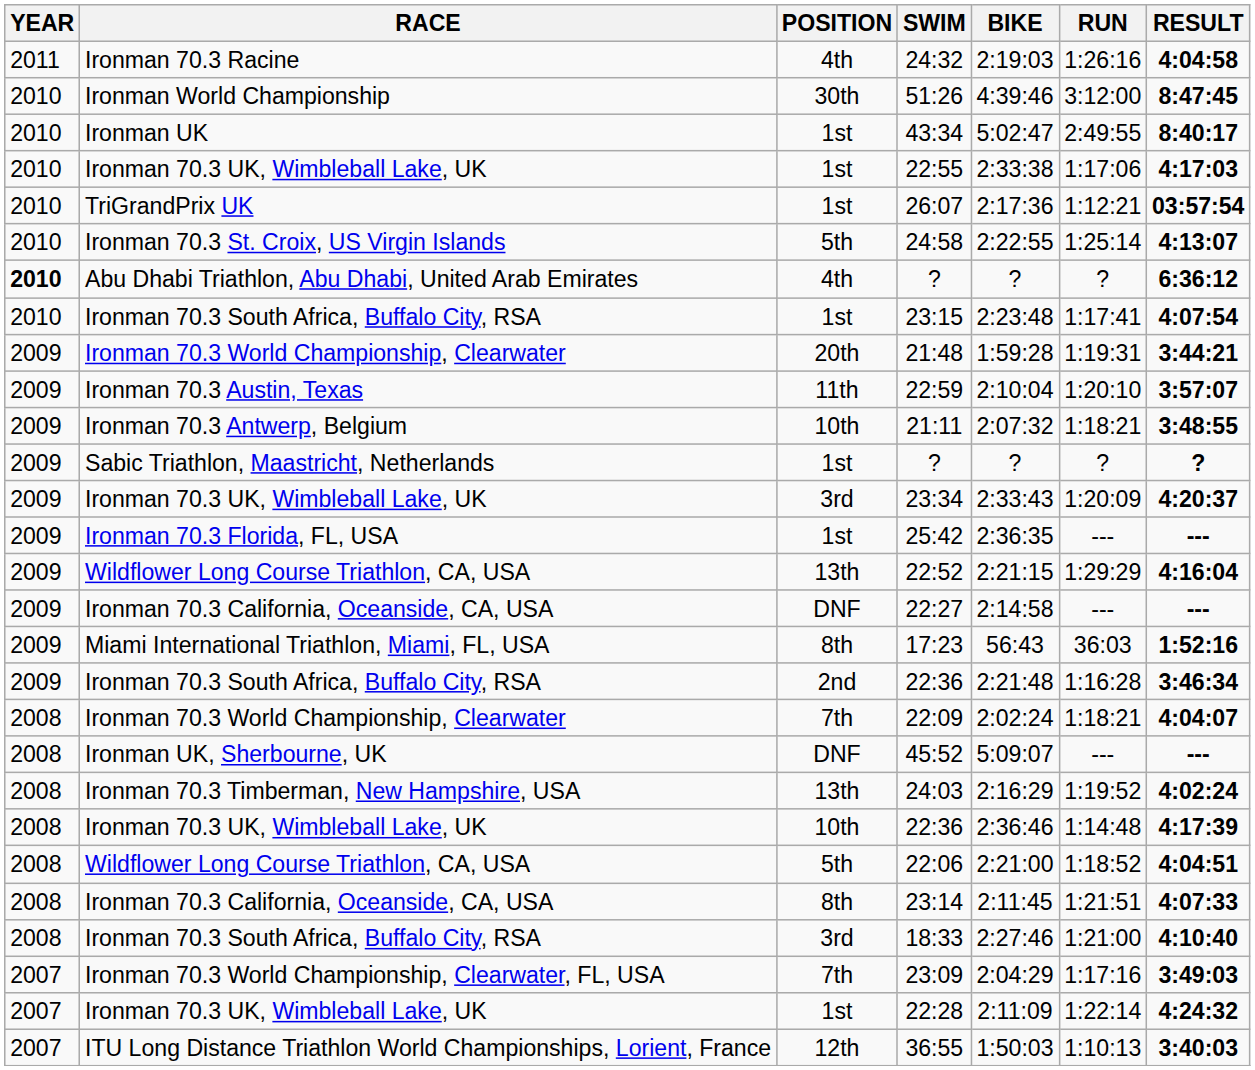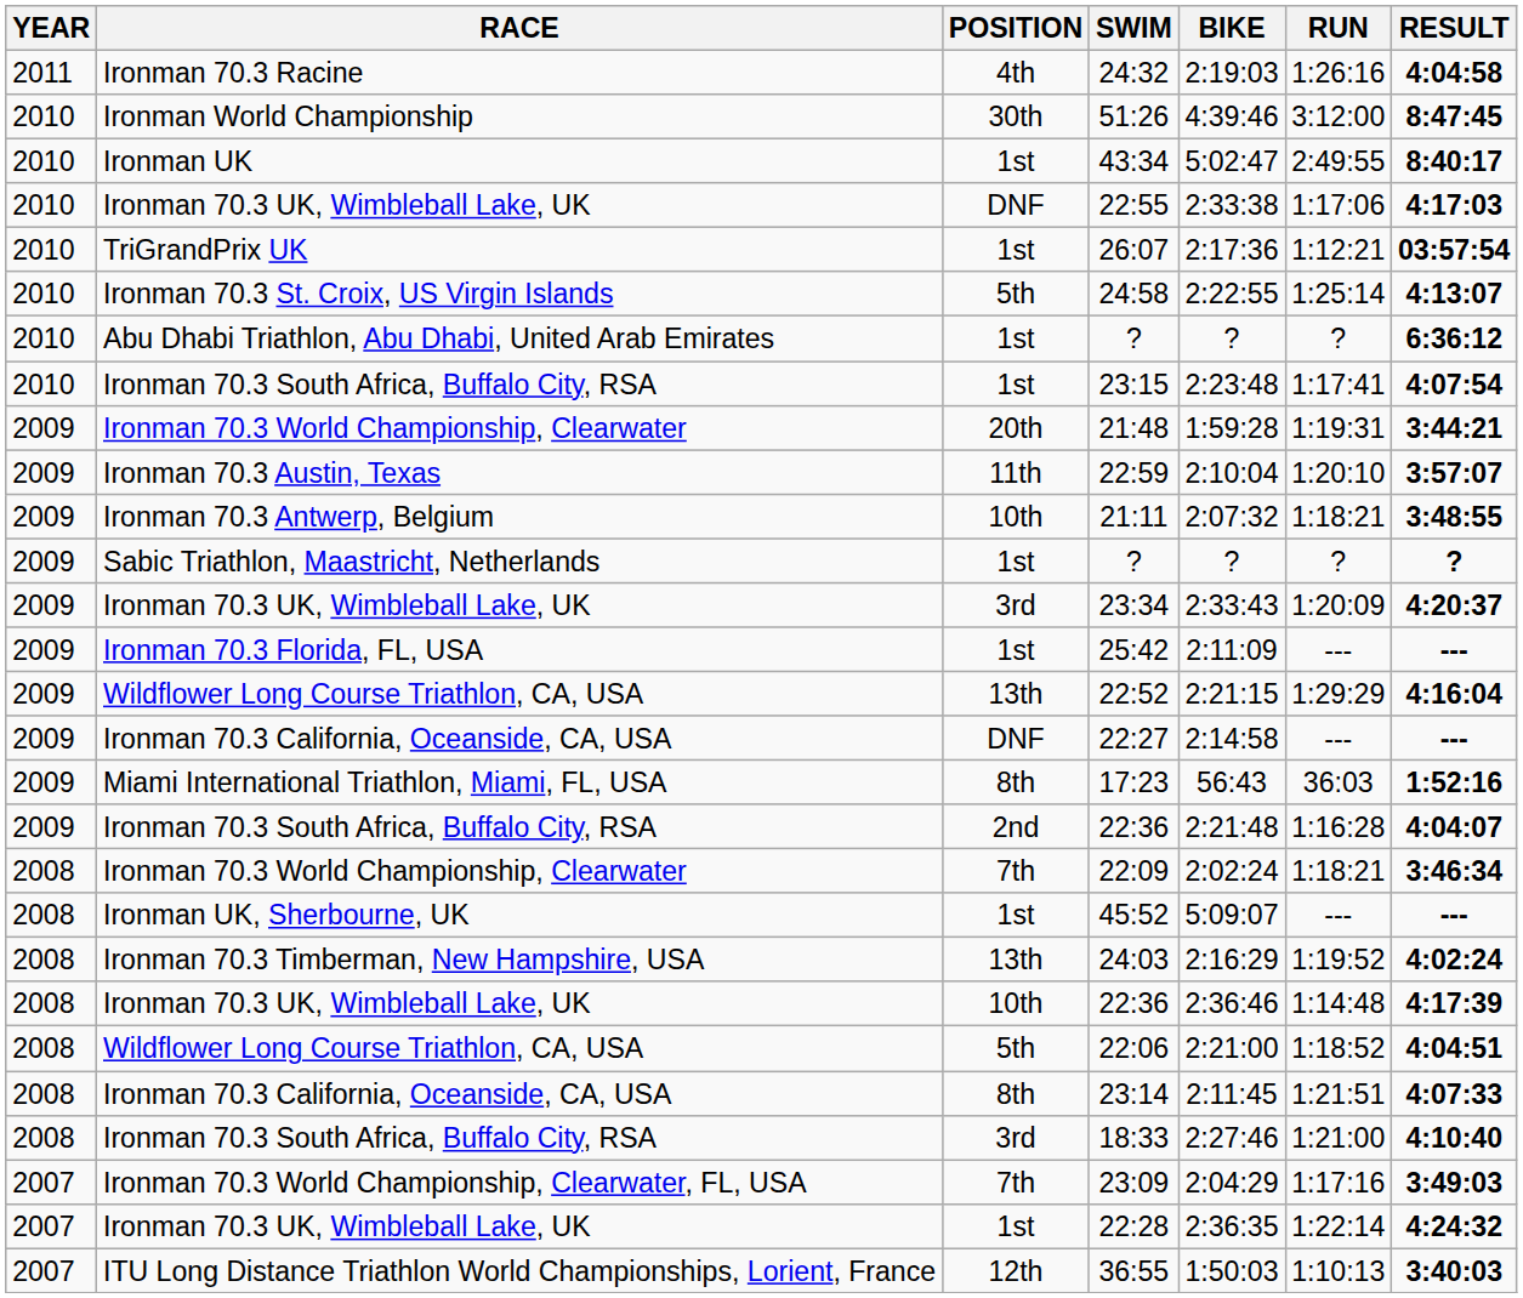 <table class="wikitable" style="border-collapse: collapse; font-size: 95%;">
 <tr>
 <th>YEAR</th>
 <th>RACE</th>
 <th>POSITION</th>
 <th>SWIM</th>
 <th>BIKE</th>
 <th>RUN</th>
 <th>RESULT</th>
 </tr>
 <tr>
 <td>2011</td>
 <td>Ironman 70.3 Racine</td>
 <td align="center">4th</td>
 <td align="center">24:32</td>
 <td align="center">2:19:03</td>
 <td align="center">1:26:16</td>
 <td align="center"><strong>4:04:58</strong></td>
 </tr>
 <tr>
 <td>2010</td>
 <td>Ironman World Championship</td>
 <td align="center">30th</td>
 <td align="center">51:26</td>
 <td align="center">4:39:46</td>
 <td align="center">3:12:00</td>
 <td align="center"><strong>8:47:45</strong></td>
 </tr>
 <tr>
 <td>2010</td>
 <td>Ironman UK</td>
 <td align="center">1st</td>
 <td align="center">43:34</td>
 <td align="center">5:02:47</td>
 <td align="center">2:49:55</td>
 <td align="center"><strong>8:40:17</strong></td>
 </tr>
 <tr>
 <td>2010</td>
 <td>Ironman 70.3 UK, <a href='#'>Wimbleball Lake</a>, UK</td>
-<td align="center">1st</td>
+<td align="center">DNF</td>
 <td align="center">22:55</td>
 <td align="center">2:33:38</td>
 <td align="center">1:17:06</td>
 <td align="center"><strong>4:17:03</strong></td>
 </tr>
 <tr>
 <td>2010</td>
 <td>TriGrandPrix <a href='#'>UK</a></td>
 <td align="center">1st</td>
 <td align="center">26:07</td>
 <td align="center">2:17:36</td>
 <td align="center">1:12:21</td>
 <td align="center"><strong>03:57:54</strong></td>
 </tr>
 <tr>
 <td>2010</td>
 <td>Ironman 70.3 <a href='#'>St. Croix</a>, <a href='#'>US Virgin Islands</a></td>
 <td align="center">5th</td>
 <td align="center">24:58</td>
 <td align="center">2:22:55</td>
 <td align="center">1:25:14</td>
 <td align="center"><strong>4:13:07</strong></td>
 </tr>
 <tr>
-<td><strong>2010</strong></td>
+<td>2010</td>
 <td>Abu Dhabi Triathlon, <a href='#'>Abu Dhabi</a>, United Arab Emirates</td>
-<td align="center">4th</td>
+<td align="center">1st</td>
 <td align="center">?</td>
 <td align="center">?</td>
 <td align="center">?</td>
 <td align="center"><strong>6:36:12</strong></td>
 </tr>
 <tr>
 <td>2010</td>
 <td>Ironman 70.3 South Africa, <a href='#'>Buffalo City</a>, RSA</td>
 <td align="center">1st</td>
 <td align="center">23:15</td>
 <td align="center">2:23:48</td>
 <td align="center">1:17:41</td>
 <td align="center"><strong>4:07:54</strong></td>
 </tr>
 <tr>
 <td>2009</td>
 <td><a href='#'>Ironman 70.3 World Championship</a>, <a href='#'>Clearwater</a></td>
 <td align="center">20th</td>
 <td align="center">21:48</td>
 <td align="center">1:59:28</td>
 <td align="center">1:19:31</td>
 <td align="center"><strong>3:44:21</strong></td>
 </tr>
 <tr>
 <td>2009</td>
 <td>Ironman 70.3 <a href='#'>Austin, Texas</a></td>
 <td align="center">11th</td>
 <td align="center">22:59</td>
 <td align="center">2:10:04</td>
 <td align="center">1:20:10</td>
 <td align="center"><strong>3:57:07</strong></td>
 </tr>
 <tr>
 <td>2009</td>
 <td>Ironman 70.3 <a href='#'>Antwerp</a>, Belgium</td>
 <td align="center">10th</td>
 <td align="center">21:11</td>
 <td align="center">2:07:32</td>
 <td align="center">1:18:21</td>
 <td align="center"><strong>3:48:55</strong></td>
 </tr>
 <tr>
 <td>2009</td>
 <td>Sabic Triathlon, <a href='#'>Maastricht</a>, Netherlands</td>
 <td align="center">1st</td>
 <td align="center">?</td>
 <td align="center">?</td>
 <td align="center">?</td>
 <td align="center"><strong>?</strong></td>
 </tr>
 <tr>
 <td>2009</td>
 <td>Ironman 70.3 UK, <a href='#'>Wimbleball Lake</a>, UK</td>
 <td align="center">3rd</td>
 <td align="center">23:34</td>
 <td align="center">2:33:43</td>
 <td align="center">1:20:09</td>
 <td align="center"><strong>4:20:37</strong></td>
 </tr>
 <tr>
 <td>2009</td>
 <td><a href='#'>Ironman 70.3 Florida</a>, FL, USA</td>
 <td align="center">1st</td>
 <td align="center">25:42</td>
-<td align="center">2:36:35</td>
+<td align="center">2:11:09</td>
 <td align="center">---</td>
 <td align="center"><strong>---</strong></td>
 </tr>
 <tr>
 <td>2009</td>
 <td><a href='#'>Wildflower Long Course Triathlon</a>, CA, USA</td>
 <td align="center">13th</td>
 <td align="center">22:52</td>
 <td align="center">2:21:15</td>
 <td align="center">1:29:29</td>
 <td align="center"><strong>4:16:04</strong></td>
 </tr>
 <tr>
 <td>2009</td>
 <td>Ironman 70.3 California, <a href='#'>Oceanside</a>, CA, USA</td>
 <td align="center">DNF</td>
 <td align="center">22:27</td>
 <td align="center">2:14:58</td>
 <td align="center">---</td>
 <td align="center"><strong>---</strong></td>
 </tr>
 <tr>
 <td>2009</td>
 <td>Miami International Triathlon, <a href='#'>Miami</a>, FL, USA</td>
 <td align="center">8th</td>
 <td align="center">17:23</td>
 <td align="center">56:43</td>
 <td align="center">36:03</td>
 <td align="center"><strong>1:52:16</strong></td>
 </tr>
 <tr>
 <td>2009</td>
 <td>Ironman 70.3 South Africa, <a href='#'>Buffalo City</a>, RSA</td>
 <td align="center">2nd</td>
 <td align="center">22:36</td>
 <td align="center">2:21:48</td>
 <td align="center">1:16:28</td>
-<td align="center"><strong>3:46:34</strong></td>
+<td align="center"><strong>4:04:07</strong></td>
 </tr>
 <tr>
 <td>2008</td>
 <td>Ironman 70.3 World Championship, <a href='#'>Clearwater</a></td>
 <td align="center">7th</td>
 <td align="center">22:09</td>
 <td align="center">2:02:24</td>
 <td align="center">1:18:21</td>
-<td align="center"><strong>4:04:07</strong></td>
+<td align="center"><strong>3:46:34</strong></td>
 </tr>
 <tr>
 <td>2008</td>
 <td>Ironman UK, <a href='#'>Sherbourne</a>, UK</td>
-<td align="center">DNF</td>
+<td align="center">1st</td>
 <td align="center">45:52</td>
 <td align="center">5:09:07</td>
 <td align="center">---</td>
 <td align="center"><strong>---</strong></td>
 </tr>
 <tr>
 <td>2008</td>
 <td>Ironman 70.3 Timberman, <a href='#'>New Hampshire</a>, USA</td>
 <td align="center">13th</td>
 <td align="center">24:03</td>
 <td align="center">2:16:29</td>
 <td align="center">1:19:52</td>
 <td align="center"><strong>4:02:24</strong></td>
 </tr>
 <tr>
 <td>2008</td>
 <td>Ironman 70.3 UK, <a href='#'>Wimbleball Lake</a>, UK</td>
 <td align="center">10th</td>
 <td align="center">22:36</td>
 <td align="center">2:36:46</td>
 <td align="center">1:14:48</td>
 <td align="center"><strong>4:17:39</strong></td>
 </tr>
 <tr>
 <td>2008</td>
 <td><a href='#'>Wildflower Long Course Triathlon</a>, CA, USA</td>
 <td align="center">5th</td>
 <td align="center">22:06</td>
 <td align="center">2:21:00</td>
 <td align="center">1:18:52</td>
 <td align="center"><strong>4:04:51</strong></td>
 </tr>
 <tr>
 <td>2008</td>
 <td>Ironman 70.3 California, <a href='#'>Oceanside</a>, CA, USA</td>
 <td align="center">8th</td>
 <td align="center">23:14</td>
 <td align="center">2:11:45</td>
 <td align="center">1:21:51</td>
 <td align="center"><strong>4:07:33</strong></td>
 </tr>
 <tr>
 <td>2008</td>
 <td>Ironman 70.3 South Africa, <a href='#'>Buffalo City</a>, RSA</td>
 <td align="center">3rd</td>
 <td align="center">18:33</td>
 <td align="center">2:27:46</td>
 <td align="center">1:21:00</td>
 <td align="center"><strong>4:10:40</strong></td>
 </tr>
 <tr>
 <td>2007</td>
 <td>Ironman 70.3 World Championship, <a href='#'>Clearwater</a>, FL, USA</td>
 <td align="center">7th</td>
 <td align="center">23:09</td>
 <td align="center">2:04:29</td>
 <td align="center">1:17:16</td>
 <td align="center"><strong>3:49:03</strong></td>
 </tr>
 <tr>
 <td>2007</td>
 <td>Ironman 70.3 UK, <a href='#'>Wimbleball Lake</a>, UK</td>
 <td align="center">1st</td>
 <td align="center">22:28</td>
-<td align="center">2:11:09</td>
+<td align="center">2:36:35</td>
 <td align="center">1:22:14</td>
 <td align="center"><strong>4:24:32</strong></td>
 </tr>
 <tr>
 <td>2007</td>
 <td>ITU Long Distance Triathlon World Championships, <a href='#'>Lorient</a>, France</td>
 <td align="center">12th</td>
 <td align="center">36:55</td>
 <td align="center">1:50:03</td>
 <td align="center">1:10:13</td>
 <td align="center"><strong>3:40:03</strong></td>
 </tr>
 <tr>
 </tr>
 </table>
